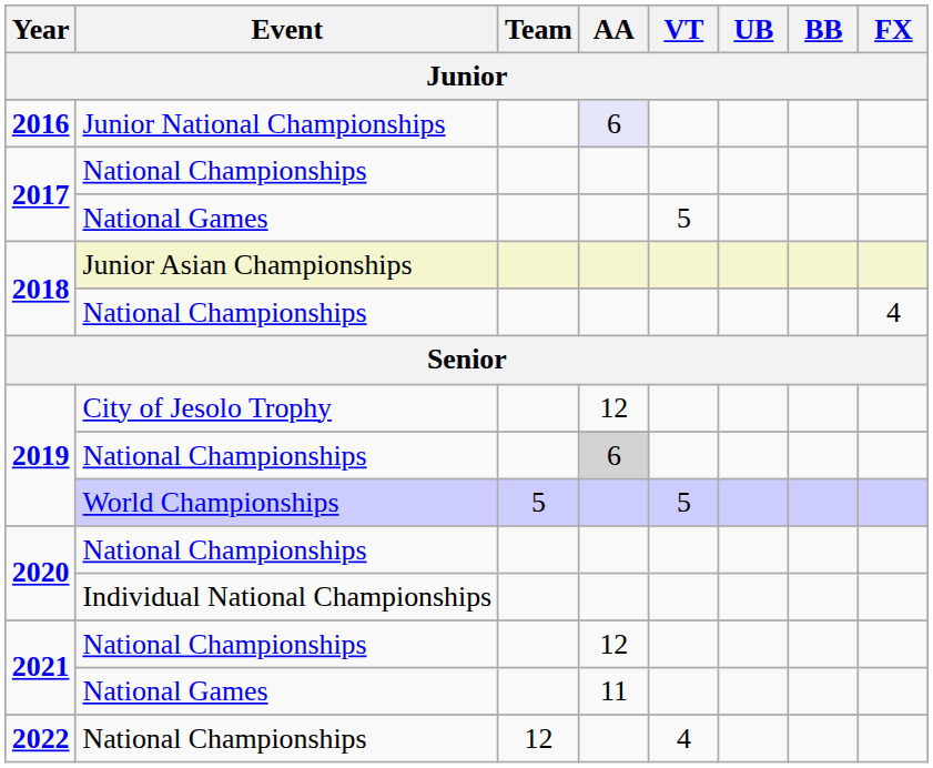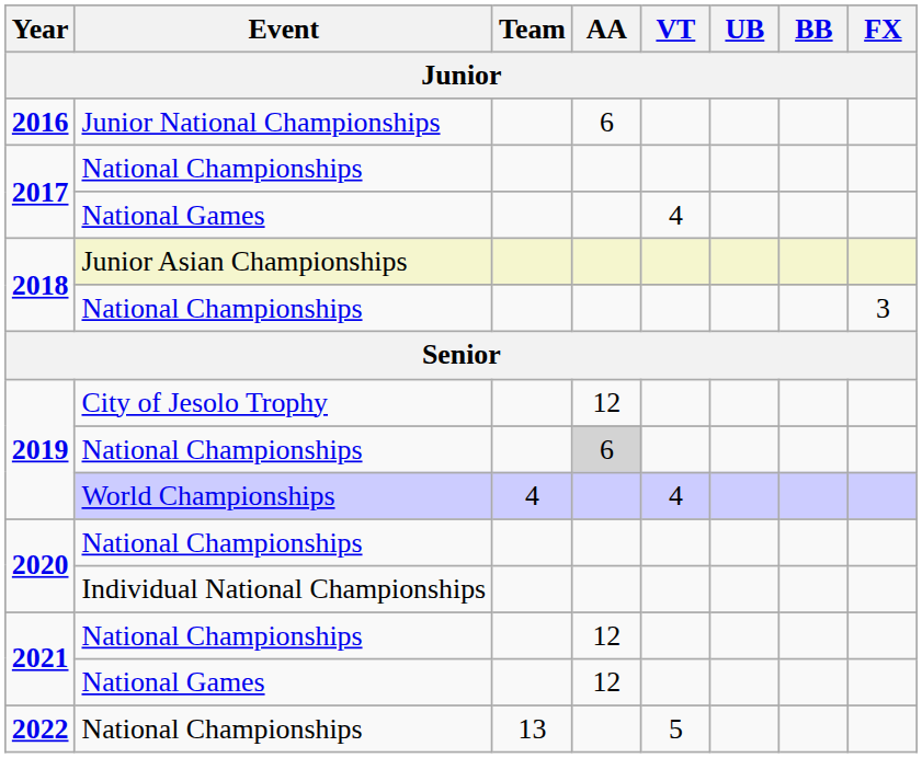 <table class="wikitable" style="text-align:center; font-size:95%;">
 <tr>
 <th align="center">Year</th>
 <th align="center">Event</th>
 <th style="width:30px;">Team</th>
 <th style="width:30px;">AA</th>
 <th style="width:30px;"><a href='#'>VT</a></th>
 <th style="width:30px;"><a href='#'>UB</a></th>
 <th style="width:30px;"><a href='#'>BB</a></th>
 <th style="width:30px;"><a href='#'>FX</a></th>
 </tr>
 <tr>
 <th colspan="8"><strong>Junior</strong></th>
 </tr>
 <tr>
 <td><strong><a href='#'>2016</a></strong></td>
 <td align=left><a href='#'>Junior National Championships</a></td>
 <td></td>
-<td style="background: lavender;">6</td>
+<td>6</td>
 <td></td>
 <td></td>
 <td></td>
 <td></td>
 </tr>
 <tr>
 <td rowspan="2"><strong><a href='#'>2017</a></strong></td>
 <td align=left><a href='#'>National Championships</a></td>
 <td></td>
 <td></td>
 <td></td>
 <td></td>
 <td></td>
 <td></td>
 </tr>
 <tr>
 <td align=left><a href='#'>National Games</a></td>
 <td></td>
 <td></td>
-<td>5</td>
+<td>4</td>
 <td></td>
 <td></td>
 <td></td>
 </tr>
 <tr>
 <td rowspan="2"><strong><a href='#'>2018</a></strong></td>
 <td align=left style="background:#F5F6CE;">Junior Asian Championships</td>
 <td style="background:#F5F6CE;"></td>
 <td style="background:#F5F6CE;"></td>
 <td style="background:#F5F6CE;"></td>
 <td style="background:#F5F6CE;"></td>
 <td style="background:#F5F6CE;"></td>
 <td style="background:#F5F6CE;"></td>
 </tr>
 <tr>
 <td align=left><a href='#'>National Championships</a></td>
 <td></td>
 <td></td>
 <td></td>
 <td></td>
 <td></td>
-<td>4</td>
+<td>3</td>
 </tr>
 <tr>
 <th colspan="8"><strong>Senior</strong></th>
 </tr>
 <tr>
 <td rowspan="3"><strong><a href='#'>2019</a></strong></td>
 <td align=left><a href='#'>City of Jesolo Trophy</a></td>
 <td></td>
 <td>12</td>
 <td></td>
 <td></td>
 <td></td>
 <td></td>
 </tr>
 <tr>
 <td align=left><a href='#'>National Championships</a></td>
 <td></td>
 <td style="background: lightgrey;">6</td>
 <td></td>
 <td></td>
 <td></td>
 <td></td>
 </tr>
 <tr style="background:#ccf;">
 <td align=left><a href='#'>World Championships</a></td>
-<td>5</td>
+<td>4</td>
 <td></td>
-<td>5</td>
+<td>4</td>
 <td></td>
 <td></td>
 <td></td>
 </tr>
 <tr>
 <td rowspan="2"><a href='#'><strong>2020</strong></a></td>
 <td align=left><a href='#'>National Championships</a></td>
 <td></td>
 <td></td>
 <td></td>
 <td></td>
 <td></td>
 <td></td>
 </tr>
 <tr>
 <td align=left>Individual National Championships</td>
 <td></td>
 <td></td>
 <td></td>
 <td></td>
 <td></td>
 <td></td>
 </tr>
 <tr>
 <td rowspan="2"><strong><a href='#'>2021</a></strong></td>
 <td align = left><a href='#'>National Championships</a></td>
 <td></td>
 <td>12</td>
 <td></td>
 <td></td>
 <td></td>
 <td></td>
 </tr>
 <tr>
 <td align=left><a href='#'>National Games</a></td>
 <td></td>
-<td>11</td>
+<td>12</td>
 <td></td>
 <td></td>
 <td></td>
 <td></td>
 </tr>
 <tr>
 <td rowspan="1"><strong><a href='#'>2022</a></strong></td>
 <td align=left>National Championships</td>
-<td>12</td>
+<td>13</td>
 <td></td>
-<td>4</td>
+<td>5</td>
 <td></td>
 <td></td>
 <td></td>
 </tr>
 </table>
